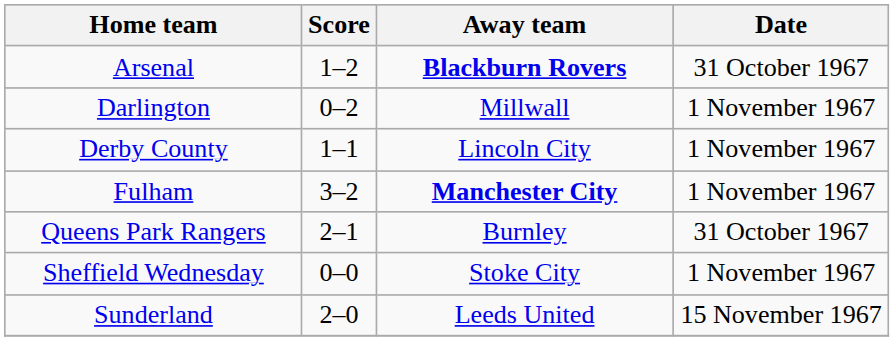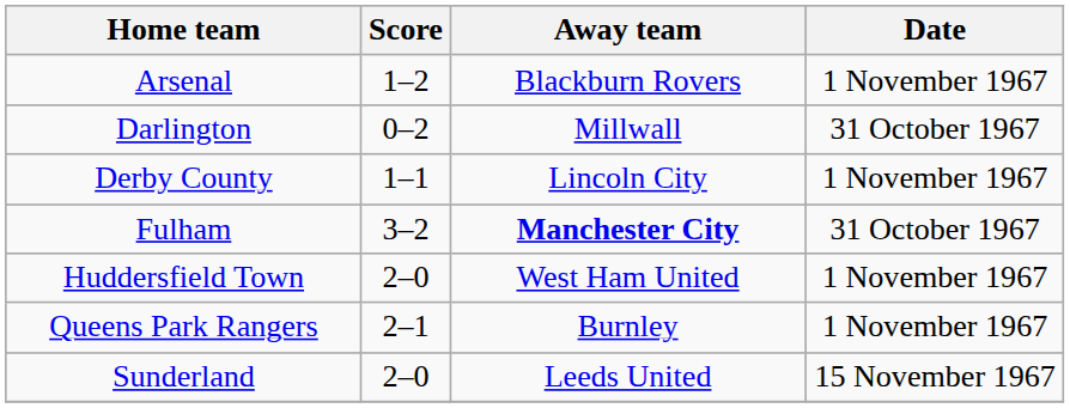 <table class="wikitable" style="text-align:center;">
 <tr>
 <th width=175>Home team</th>
 <th width=20>Score</th>
 <th width=175>Away team</th>
 <th width=125>Date</th>
 </tr>
 <tr>
 <td><a href='#'>Arsenal</a></td>
 <td>1–2</td>
-<td><strong><a href='#'>Blackburn Rovers</a></strong></td>
-<td>31 October 1967</td>
+<td><a href='#'>Blackburn Rovers</a></td>
+<td>1 November 1967</td>
 </tr>
 <tr>
 <td><a href='#'>Darlington</a></td>
 <td>0–2</td>
 <td><a href='#'>Millwall</a></td>
-<td>1 November 1967</td>
+<td>31 October 1967</td>
 </tr>
 <tr>
 <td><a href='#'>Derby County</a></td>
 <td>1–1</td>
 <td><a href='#'>Lincoln City</a></td>
 <td>1 November 1967</td>
 </tr>
 <tr>
 <td><a href='#'>Fulham</a></td>
 <td>3–2</td>
 <td><strong><a href='#'>Manchester City</a></strong></td>
+<td>31 October 1967</td>
+</tr>
+<tr>
+<td><a href='#'>Huddersfield Town</a></td>
+<td>2–0</td>
+<td><a href='#'>West Ham United</a></td>
 <td>1 November 1967</td>
 </tr>
 <tr>
 <td><a href='#'>Queens Park Rangers</a></td>
 <td>2–1</td>
 <td><a href='#'>Burnley</a></td>
-<td>31 October 1967</td>
-</tr>
-<tr>
-<td><a href='#'>Sheffield Wednesday</a></td>
-<td>0–0</td>
-<td><a href='#'>Stoke City</a></td>
 <td>1 November 1967</td>
 </tr>
 <tr>
 <td><a href='#'>Sunderland</a></td>
 <td>2–0</td>
 <td><a href='#'>Leeds United</a></td>
 <td>15 November 1967</td>
 </tr>
 <tr>
 </tr>
 </table>
